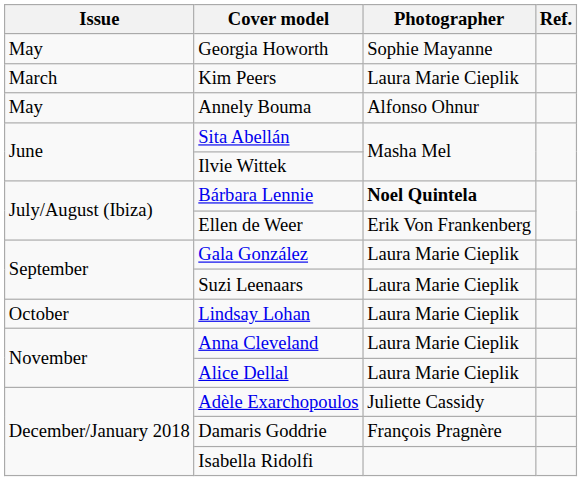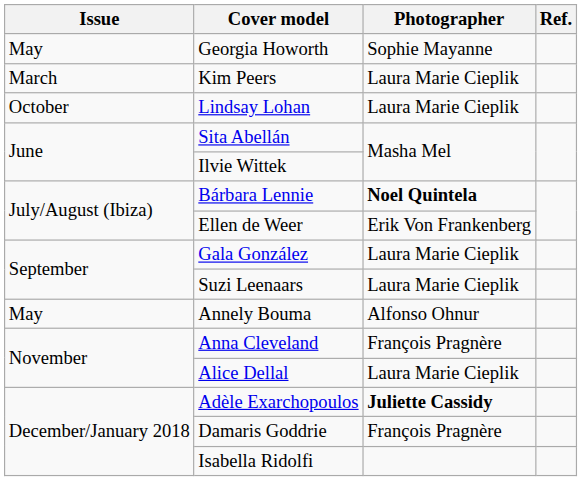 <table class="wikitable">
 <tr>
 <th>Issue</th>
 <th>Cover model</th>
 <th>Photographer</th>
 <th>Ref.</th>
 </tr>
 <tr>
 <td>May</td>
 <td>Georgia Howorth</td>
 <td>Sophie Mayanne</td>
 <td></td>
 </tr>
 <tr>
 <td>March</td>
 <td>Kim Peers</td>
 <td>Laura Marie Cieplik</td>
 <td></td>
 </tr>
 <tr>
-<td>May</td>
-<td>Annely Bouma</td>
-<td>Alfonso Ohnur</td>
+<td>October</td>
+<td><a href='#'>Lindsay Lohan</a></td>
+<td>Laura Marie Cieplik</td>
 <td></td>
 </tr>
 <tr>
 <td rowspan="2">June</td>
 <td><a href='#'>Sita Abellán</a></td>
 <td rowspan="2">Masha Mel</td>
 <td rowspan="2"></td>
 </tr>
 <tr>
 <td>Ilvie Wittek</td>
 </tr>
 <tr>
 <td rowspan="2">July/August (Ibiza)</td>
 <td><a href='#'>Bárbara Lennie</a></td>
 <td><strong>Noel Quintela</strong></td>
 <td rowspan="2"></td>
 </tr>
 <tr>
 <td>Ellen de Weer</td>
 <td>Erik Von Frankenberg</td>
 </tr>
 <tr>
 <td rowspan="2">September</td>
 <td><a href='#'>Gala González</a></td>
 <td>Laura Marie Cieplik</td>
 <td></td>
 </tr>
 <tr>
 <td>Suzi Leenaars</td>
 <td>Laura Marie Cieplik</td>
 <td></td>
 </tr>
 <tr>
-<td>October</td>
-<td><a href='#'>Lindsay Lohan</a></td>
-<td>Laura Marie Cieplik</td>
+<td>May</td>
+<td>Annely Bouma</td>
+<td>Alfonso Ohnur</td>
 <td></td>
 </tr>
 <tr>
 <td rowspan="2">November</td>
 <td><a href='#'>Anna Cleveland</a></td>
-<td>Laura Marie Cieplik</td>
+<td>François Pragnère</td>
 <td></td>
 </tr>
 <tr>
 <td><a href='#'>Alice Dellal</a></td>
 <td>Laura Marie Cieplik</td>
 <td></td>
 </tr>
 <tr>
 <td rowspan="3">December/January 2018</td>
 <td><a href='#'>Adèle Exarchopoulos</a></td>
-<td>Juliette Cassidy</td>
+<td><strong>Juliette Cassidy</strong></td>
 <td></td>
 </tr>
 <tr>
 <td>Damaris Goddrie</td>
 <td>François Pragnère</td>
 <td></td>
 </tr>
 <tr>
 <td>Isabella Ridolfi</td>
 <td></td>
 <td></td>
 </tr>
 </table>
